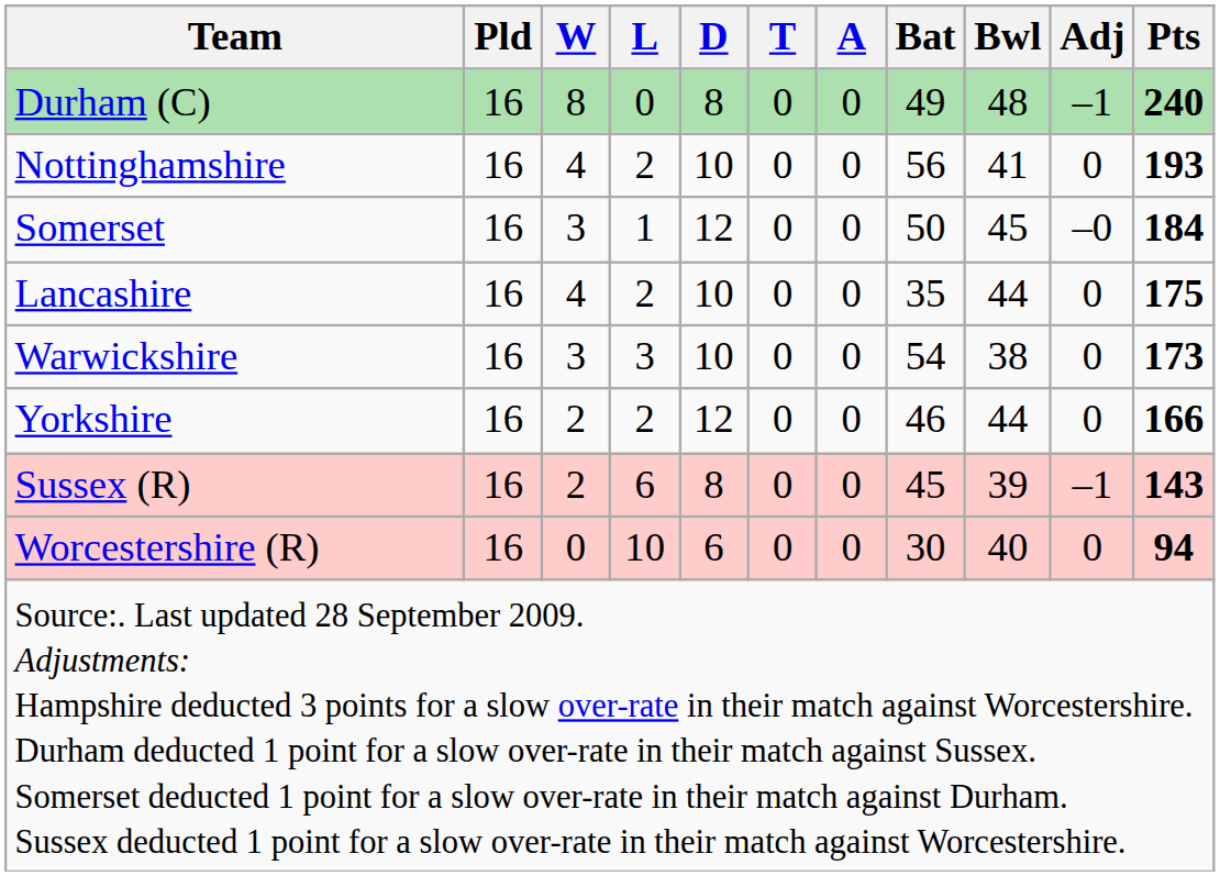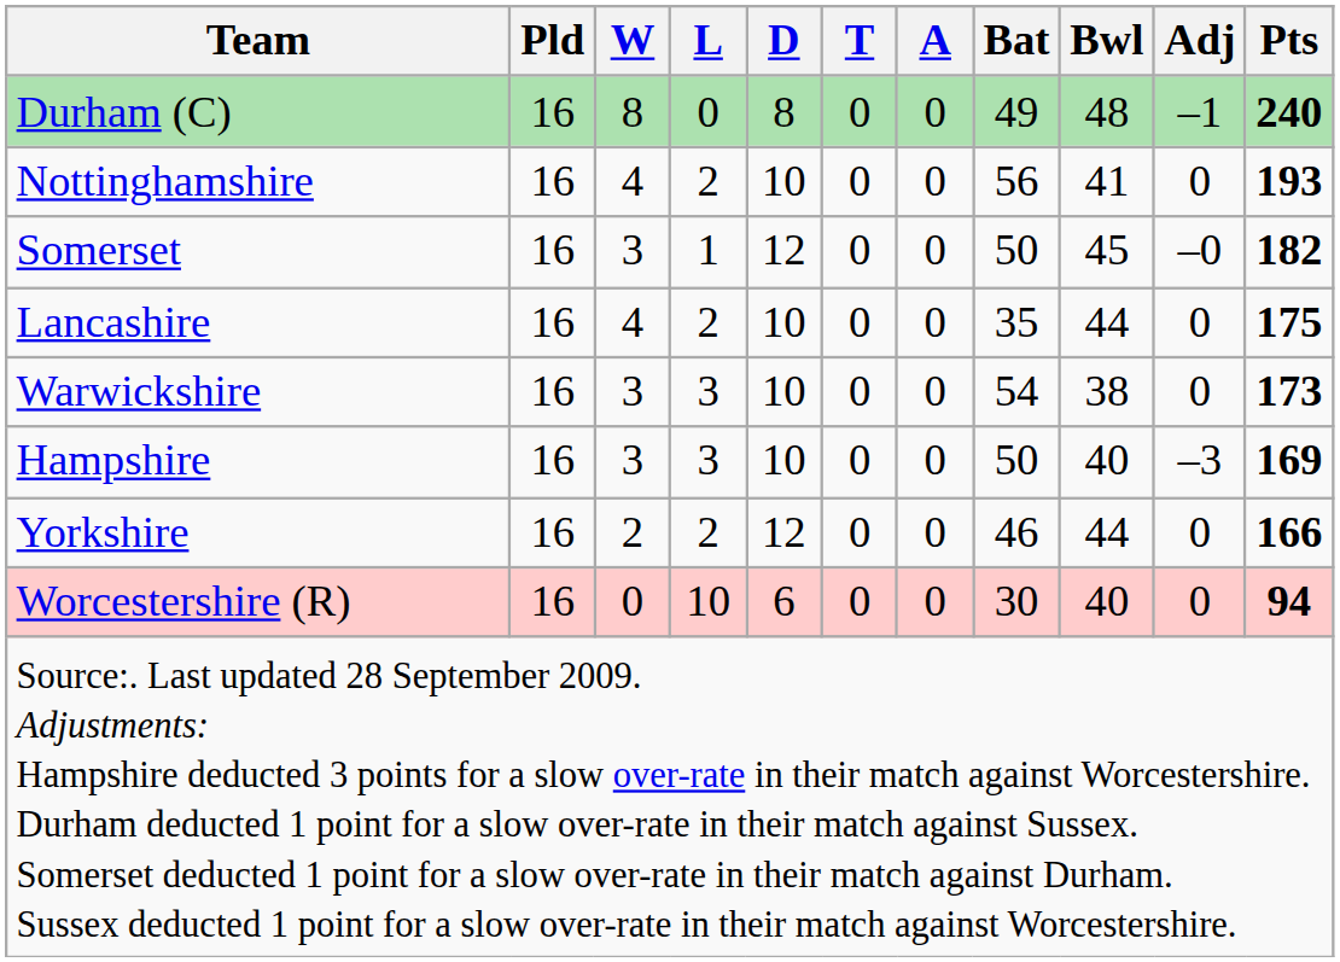 <table class="wikitable" style="text-align:center;">
 <tr>
 <th width=175>Team</th>
 <th width=20 abbr="Played">Pld</th>
 <th width=20 abbr="Won"><a href='#'>W</a></th>
 <th width=20 abbr="Lost"><a href='#'>L</a></th>
 <th width=20 abbr="Drawn"><a href='#'>D</a></th>
 <th width=20 abbr="Tied"><a href='#'>T</a></th>
 <th width=20 abbr="Abandoned"><a href='#'>A</a></th>
 <th width=20 abbr="Batting Points">Bat</th>
 <th width=20 abbr="Bowling Points">Bwl</th>
 <th width=20 abbr="Adjustments/Penalties">Adj</th>
 <th width=20 abbr="Points">Pts</th>
 </tr>
 <tr style="background:#ACE1AF;">
 <td style="text-align:left;"><a href='#'>Durham</a> (C)</td>
 <td>16</td>
 <td>8</td>
 <td>0</td>
 <td>8</td>
 <td>0</td>
 <td>0</td>
 <td>49</td>
 <td>48</td>
 <td>–1</td>
 <td><strong>240</strong></td>
 </tr>
 <tr style="background:#f9f9f9;">
 <td style="text-align:left;"><a href='#'>Nottinghamshire</a></td>
 <td>16</td>
 <td>4</td>
 <td>2</td>
 <td>10</td>
 <td>0</td>
 <td>0</td>
 <td>56</td>
 <td>41</td>
 <td>0</td>
 <td><strong>193</strong></td>
 </tr>
 <tr style="background:#f9f9f9;">
 <td style="text-align:left;"><a href='#'>Somerset</a></td>
 <td>16</td>
 <td>3</td>
 <td>1</td>
 <td>12</td>
 <td>0</td>
 <td>0</td>
 <td>50</td>
 <td>45</td>
 <td>–0</td>
-<td><strong>184</strong></td>
+<td><strong>182</strong></td>
 </tr>
 <tr style="background:#f9f9f9;">
 <td style="text-align:left;"><a href='#'>Lancashire</a></td>
 <td>16</td>
 <td>4</td>
 <td>2</td>
 <td>10</td>
 <td>0</td>
 <td>0</td>
 <td>35</td>
 <td>44</td>
 <td>0</td>
 <td><strong>175</strong></td>
 </tr>
 <tr style="background:#f9f9f9;">
 <td style="text-align:left;"><a href='#'>Warwickshire</a></td>
 <td>16</td>
 <td>3</td>
 <td>3</td>
 <td>10</td>
 <td>0</td>
 <td>0</td>
 <td>54</td>
 <td>38</td>
 <td>0</td>
 <td><strong>173</strong></td>
 </tr>
 <tr style="background:#f9f9f9;">
+<td style="text-align:left;"><a href='#'>Hampshire</a></td>
+<td>16</td>
+<td>3</td>
+<td>3</td>
+<td>10</td>
+<td>0</td>
+<td>0</td>
+<td>50</td>
+<td>40</td>
+<td>–3</td>
+<td><strong>169</strong></td>
+</tr>
+<tr style="background:#f9f9f9;">
 <td style="text-align:left;"><a href='#'>Yorkshire</a></td>
 <td>16</td>
 <td>2</td>
 <td>2</td>
 <td>12</td>
 <td>0</td>
 <td>0</td>
 <td>46</td>
 <td>44</td>
 <td>0</td>
 <td><strong>166</strong></td>
-</tr>
-<tr style="background:#FFCCCC;">
-<td style="text-align:left;"><a href='#'>Sussex</a> (R)</td>
-<td>16</td>
-<td>2</td>
-<td>6</td>
-<td>8</td>
-<td>0</td>
-<td>0</td>
-<td>45</td>
-<td>39</td>
-<td>–1</td>
-<td><strong>143</strong></td>
 </tr>
 <tr style="background:#FFCCCC;">
 <td style="text-align:left;"><a href='#'>Worcestershire</a> (R)</td>
 <td>16</td>
 <td>0</td>
 <td>10</td>
 <td>6</td>
 <td>0</td>
 <td>0</td>
 <td>30</td>
 <td>40</td>
 <td>0</td>
 <td><strong>94</strong></td>
 </tr>
 <tr>
 <td colspan=11 align="left"><small>Source:. Last updated 28 September 2009.<br><em>Adjustments:</em><br>Hampshire deducted 3 points for a slow <a href='#'>over-rate</a> in their match against Worcestershire.<br>Durham deducted 1 point for a slow over-rate in their match against Sussex.<br>Somerset deducted 1 point for a slow over-rate in their match against Durham.<br>Sussex deducted 1 point for a slow over-rate in their match against Worcestershire.</small></td>
 </tr>
 </table>
